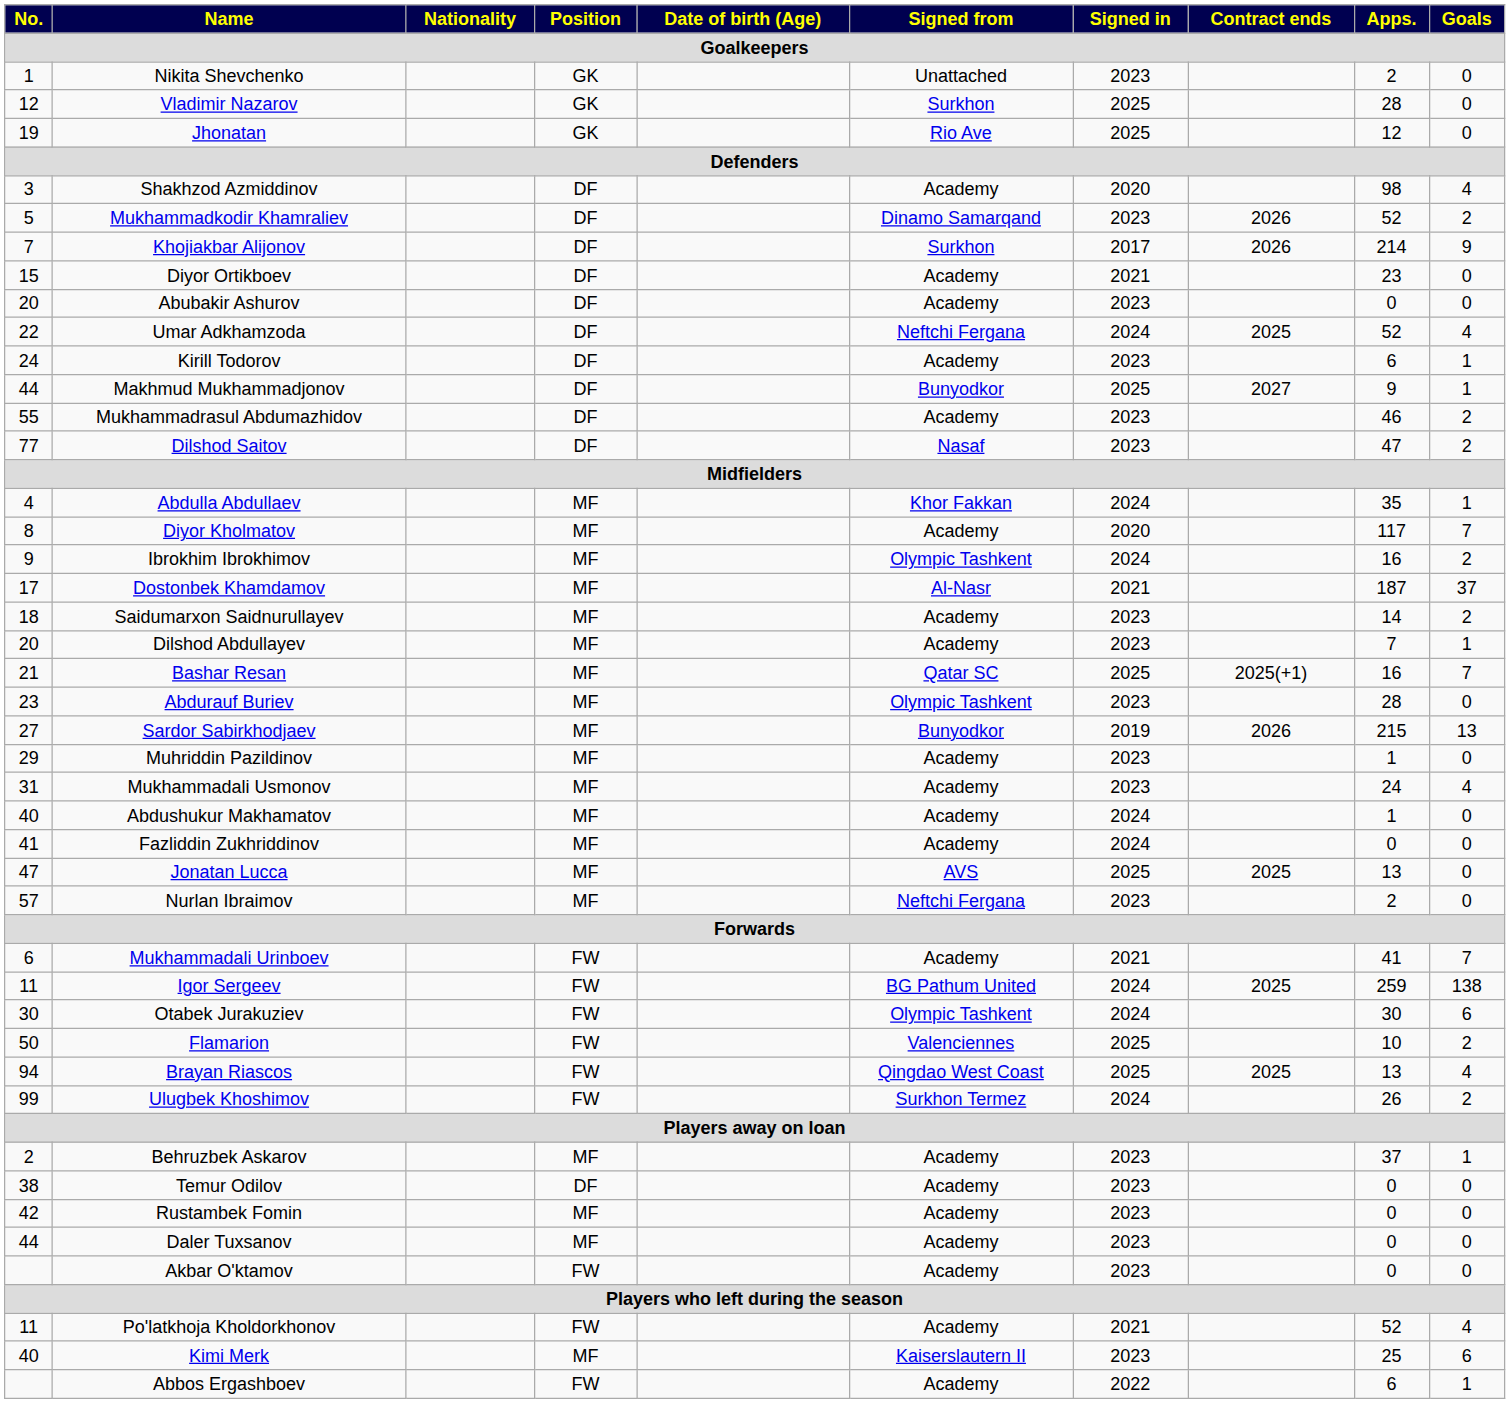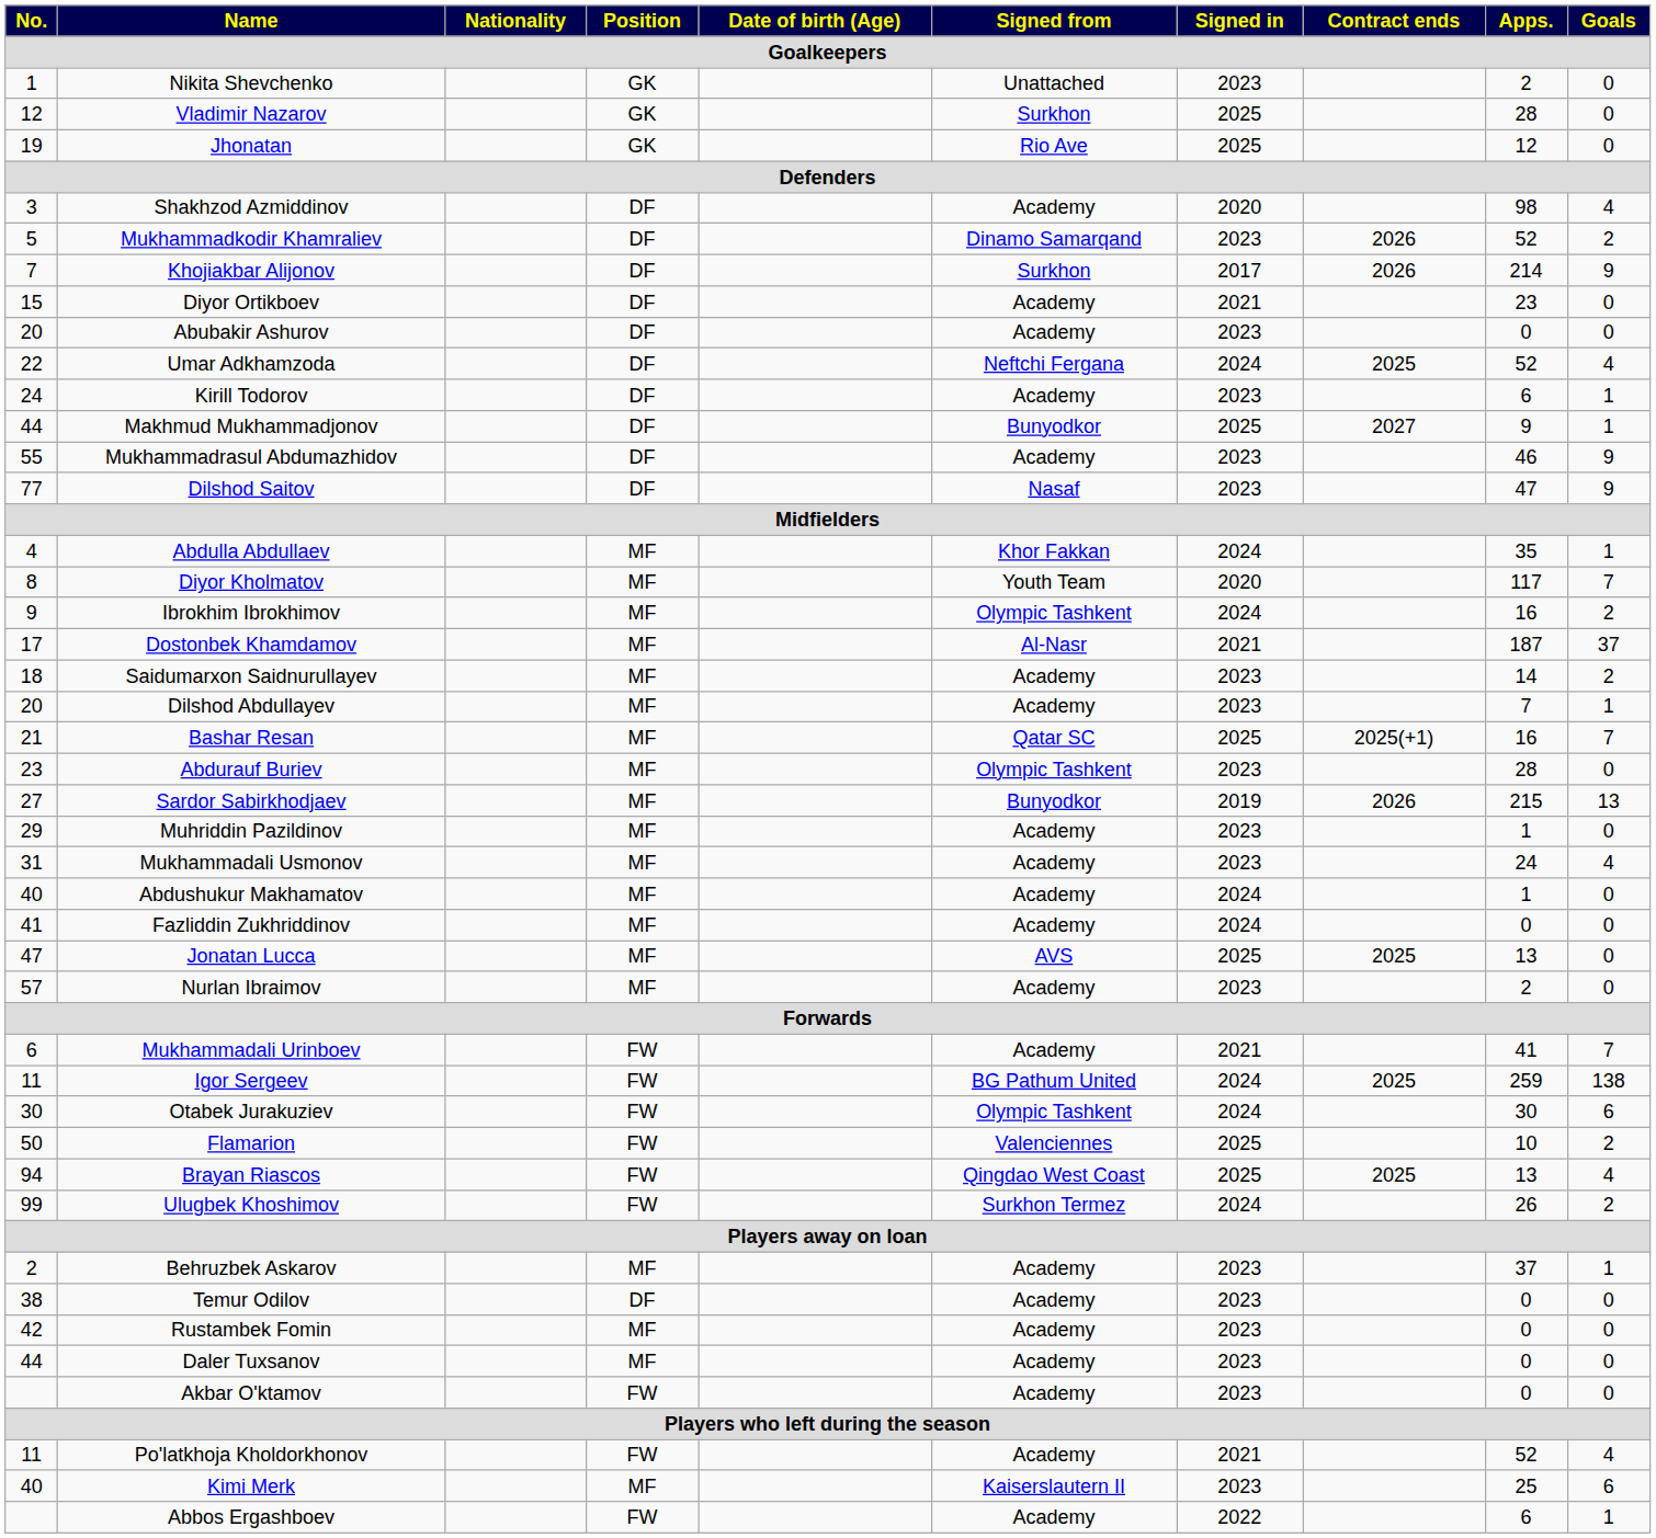 <table class="wikitable" style="text-align:center; font-size:90%; width:95%;">
 <tr>
 <th style="background:#000050; color:yellow; text-align:center;">No.</th>
 <th style="background:#000050; color:yellow; text-align:center;">Name</th>
 <th style="background:#000050; color:yellow; text-align:center;">Nationality</th>
 <th style="background:#000050; color:yellow; text-align:center;">Position</th>
 <th style="background:#000050; color:yellow; text-align:center;">Date of birth (Age)</th>
 <th style="background:#000050; color:yellow; text-align:center;">Signed from</th>
 <th style="background:#000050; color:yellow; text-align:center;">Signed in</th>
 <th style="background:#000050; color:yellow; text-align:center;">Contract ends</th>
 <th style="background:#000050; color:yellow; text-align:center;">Apps.</th>
 <th style="background:#000050; color:yellow; text-align:center;">Goals</th>
 </tr>
 <tr>
 <th colspan="11" style="background:#dcdcdc; text-align:center;">Goalkeepers</th>
 </tr>
 <tr>
 <td>1</td>
 <td>Nikita Shevchenko</td>
 <td></td>
 <td>GK</td>
 <td></td>
 <td>Unattached</td>
 <td>2023</td>
 <td></td>
 <td>2</td>
 <td>0</td>
 </tr>
 <tr>
 <td>12</td>
 <td><a href='#'>Vladimir Nazarov</a></td>
 <td></td>
 <td>GK</td>
 <td></td>
 <td><a href='#'>Surkhon</a></td>
 <td>2025</td>
 <td></td>
 <td>28</td>
 <td>0</td>
 </tr>
 <tr>
 <td>19</td>
 <td><a href='#'>Jhonatan</a></td>
 <td></td>
 <td>GK</td>
 <td></td>
 <td><a href='#'>Rio Ave</a></td>
 <td>2025</td>
 <td></td>
 <td>12</td>
 <td>0</td>
 </tr>
 <tr>
 <th colspan="11" style="background:#dcdcdc; text-align:center;">Defenders</th>
 </tr>
 <tr>
 <td>3</td>
 <td>Shakhzod Azmiddinov</td>
 <td></td>
 <td>DF</td>
 <td></td>
 <td>Academy</td>
 <td>2020</td>
 <td></td>
 <td>98</td>
 <td>4</td>
 </tr>
 <tr>
 <td>5</td>
 <td><a href='#'>Mukhammadkodir Khamraliev</a></td>
 <td></td>
 <td>DF</td>
 <td></td>
 <td><a href='#'>Dinamo Samarqand</a></td>
 <td>2023</td>
 <td>2026</td>
 <td>52</td>
 <td>2</td>
 </tr>
 <tr>
 <td>7</td>
 <td><a href='#'>Khojiakbar Alijonov</a></td>
 <td></td>
 <td>DF</td>
 <td></td>
 <td><a href='#'>Surkhon</a></td>
 <td>2017</td>
 <td>2026</td>
 <td>214</td>
 <td>9</td>
 </tr>
 <tr>
 <td>15</td>
 <td>Diyor Ortikboev</td>
 <td></td>
 <td>DF</td>
 <td></td>
 <td>Academy</td>
 <td>2021</td>
 <td></td>
 <td>23</td>
 <td>0</td>
 </tr>
 <tr>
 <td>20</td>
 <td>Abubakir Ashurov</td>
 <td></td>
 <td>DF</td>
 <td></td>
 <td>Academy</td>
 <td>2023</td>
 <td></td>
 <td>0</td>
 <td>0</td>
 </tr>
 <tr>
 <td>22</td>
 <td>Umar Adkhamzoda</td>
 <td></td>
 <td>DF</td>
 <td></td>
 <td><a href='#'>Neftchi Fergana</a></td>
 <td>2024</td>
 <td>2025</td>
 <td>52</td>
 <td>4</td>
 </tr>
 <tr>
 <td>24</td>
 <td>Kirill Todorov</td>
 <td></td>
 <td>DF</td>
 <td></td>
 <td>Academy</td>
 <td>2023</td>
 <td></td>
 <td>6</td>
 <td>1</td>
 </tr>
 <tr>
 <td>44</td>
 <td>Makhmud Mukhammadjonov</td>
 <td></td>
 <td>DF</td>
 <td></td>
 <td><a href='#'>Bunyodkor</a></td>
 <td>2025</td>
 <td>2027</td>
 <td>9</td>
 <td>1</td>
 </tr>
 <tr>
 <td>55</td>
 <td>Mukhammadrasul Abdumazhidov</td>
 <td></td>
 <td>DF</td>
 <td></td>
 <td>Academy</td>
 <td>2023</td>
 <td></td>
 <td>46</td>
-<td>2</td>
+<td>9</td>
 </tr>
 <tr>
 <td>77</td>
 <td><a href='#'>Dilshod Saitov</a></td>
 <td></td>
 <td>DF</td>
 <td></td>
 <td><a href='#'>Nasaf</a></td>
 <td>2023</td>
 <td></td>
 <td>47</td>
-<td>2</td>
+<td>9</td>
 </tr>
 <tr>
 <th colspan="11"  style="background:#dcdcdc; text-align:center;">Midfielders</th>
 </tr>
 <tr>
 <td>4</td>
 <td><a href='#'>Abdulla Abdullaev</a></td>
 <td></td>
 <td>MF</td>
 <td></td>
 <td><a href='#'>Khor Fakkan</a></td>
 <td>2024</td>
 <td></td>
 <td>35</td>
 <td>1</td>
 </tr>
 <tr>
 <td>8</td>
 <td><a href='#'>Diyor Kholmatov</a></td>
 <td></td>
 <td>MF</td>
 <td></td>
-<td>Academy</td>
+<td>Youth Team</td>
 <td>2020</td>
 <td></td>
 <td>117</td>
 <td>7</td>
 </tr>
 <tr>
 <td>9</td>
 <td>Ibrokhim Ibrokhimov</td>
 <td></td>
 <td>MF</td>
 <td></td>
 <td><a href='#'>Olympic Tashkent</a></td>
 <td>2024</td>
 <td></td>
 <td>16</td>
 <td>2</td>
 </tr>
 <tr>
 <td>17</td>
 <td><a href='#'>Dostonbek Khamdamov</a></td>
 <td></td>
 <td>MF</td>
 <td></td>
 <td><a href='#'>Al-Nasr</a></td>
 <td>2021</td>
 <td></td>
 <td>187</td>
 <td>37</td>
 </tr>
 <tr>
 <td>18</td>
 <td>Saidumarxon Saidnurullayev</td>
 <td></td>
 <td>MF</td>
 <td></td>
 <td>Academy</td>
 <td>2023</td>
 <td></td>
 <td>14</td>
 <td>2</td>
 </tr>
 <tr>
 <td>20</td>
 <td>Dilshod Abdullayev</td>
 <td></td>
 <td>MF</td>
 <td></td>
 <td>Academy</td>
 <td>2023</td>
 <td></td>
 <td>7</td>
 <td>1</td>
 </tr>
 <tr>
 <td>21</td>
 <td><a href='#'>Bashar Resan</a></td>
 <td></td>
 <td>MF</td>
 <td></td>
 <td><a href='#'>Qatar SC</a></td>
 <td>2025</td>
 <td>2025(+1)</td>
 <td>16</td>
 <td>7</td>
 </tr>
 <tr>
 <td>23</td>
 <td><a href='#'>Abdurauf Buriev</a></td>
 <td></td>
 <td>MF</td>
 <td></td>
 <td><a href='#'>Olympic Tashkent</a></td>
 <td>2023</td>
 <td></td>
 <td>28</td>
 <td>0</td>
 </tr>
 <tr>
 <td>27</td>
 <td><a href='#'>Sardor Sabirkhodjaev</a></td>
 <td></td>
 <td>MF</td>
 <td></td>
 <td><a href='#'>Bunyodkor</a></td>
 <td>2019</td>
 <td>2026</td>
 <td>215</td>
 <td>13</td>
 </tr>
 <tr>
 <td>29</td>
 <td>Muhriddin Pazildinov</td>
 <td></td>
 <td>MF</td>
 <td></td>
 <td>Academy</td>
 <td>2023</td>
 <td></td>
 <td>1</td>
 <td>0</td>
 </tr>
 <tr>
 <td>31</td>
 <td>Mukhammadali Usmonov</td>
 <td></td>
 <td>MF</td>
 <td></td>
 <td>Academy</td>
 <td>2023</td>
 <td></td>
 <td>24</td>
 <td>4</td>
 </tr>
 <tr>
 <td>40</td>
 <td>Abdushukur Makhamatov</td>
 <td></td>
 <td>MF</td>
 <td></td>
 <td>Academy</td>
 <td>2024</td>
 <td></td>
 <td>1</td>
 <td>0</td>
 </tr>
 <tr>
 <td>41</td>
 <td>Fazliddin Zukhriddinov</td>
 <td></td>
 <td>MF</td>
 <td></td>
 <td>Academy</td>
 <td>2024</td>
 <td></td>
 <td>0</td>
 <td>0</td>
 </tr>
 <tr>
 <td>47</td>
 <td><a href='#'>Jonatan Lucca</a></td>
 <td></td>
 <td>MF</td>
 <td></td>
 <td><a href='#'>AVS</a></td>
 <td>2025</td>
 <td>2025</td>
 <td>13</td>
 <td>0</td>
 </tr>
 <tr>
 <td>57</td>
 <td>Nurlan Ibraimov</td>
 <td></td>
 <td>MF</td>
 <td></td>
-<td><a href='#'>Neftchi Fergana</a></td>
+<td>Academy</td>
 <td>2023</td>
 <td></td>
 <td>2</td>
 <td>0</td>
 </tr>
 <tr>
 <th colspan="11" style="background:#dcdcdc; text-align:center;">Forwards</th>
 </tr>
 <tr>
 <td>6</td>
 <td><a href='#'>Mukhammadali Urinboev</a></td>
 <td></td>
 <td>FW</td>
 <td></td>
 <td>Academy</td>
 <td>2021</td>
 <td></td>
 <td>41</td>
 <td>7</td>
 </tr>
 <tr>
 <td>11</td>
 <td><a href='#'>Igor Sergeev</a></td>
 <td></td>
 <td>FW</td>
 <td></td>
 <td><a href='#'>BG Pathum United</a></td>
 <td>2024</td>
 <td>2025</td>
 <td>259</td>
 <td>138</td>
 </tr>
 <tr>
 <td>30</td>
 <td>Otabek Jurakuziev</td>
 <td></td>
 <td>FW</td>
 <td></td>
 <td><a href='#'>Olympic Tashkent</a></td>
 <td>2024</td>
 <td></td>
 <td>30</td>
 <td>6</td>
 </tr>
 <tr>
 <td>50</td>
 <td><a href='#'>Flamarion</a></td>
 <td></td>
 <td>FW</td>
 <td></td>
 <td><a href='#'>Valenciennes</a></td>
 <td>2025</td>
 <td></td>
 <td>10</td>
 <td>2</td>
 </tr>
 <tr>
 <td>94</td>
 <td><a href='#'>Brayan Riascos</a></td>
 <td></td>
 <td>FW</td>
 <td></td>
 <td><a href='#'>Qingdao West Coast</a></td>
 <td>2025</td>
 <td>2025</td>
 <td>13</td>
 <td>4</td>
 </tr>
 <tr>
 <td>99</td>
 <td><a href='#'>Ulugbek Khoshimov</a></td>
 <td></td>
 <td>FW</td>
 <td></td>
 <td><a href='#'>Surkhon Termez</a></td>
 <td>2024</td>
 <td></td>
 <td>26</td>
 <td>2</td>
 </tr>
 <tr>
 <th colspan="11" style="background:#dcdcdc; text-align:center;">Players away on loan</th>
 </tr>
 <tr>
 <td>2</td>
 <td>Behruzbek Askarov</td>
 <td></td>
 <td>MF</td>
 <td></td>
 <td>Academy</td>
 <td>2023</td>
 <td></td>
 <td>37</td>
 <td>1</td>
 </tr>
 <tr>
 <td>38</td>
 <td>Temur Odilov</td>
 <td></td>
 <td>DF</td>
 <td></td>
 <td>Academy</td>
 <td>2023</td>
 <td></td>
 <td>0</td>
 <td>0</td>
 </tr>
 <tr>
 <td>42</td>
 <td>Rustambek Fomin</td>
 <td></td>
 <td>MF</td>
 <td></td>
 <td>Academy</td>
 <td>2023</td>
 <td></td>
 <td>0</td>
 <td>0</td>
 </tr>
 <tr>
 <td>44</td>
 <td>Daler Tuxsanov</td>
 <td></td>
 <td>MF</td>
 <td></td>
 <td>Academy</td>
 <td>2023</td>
 <td></td>
 <td>0</td>
 <td>0</td>
 </tr>
 <tr>
 <td></td>
 <td>Akbar O'ktamov</td>
 <td></td>
 <td>FW</td>
 <td></td>
 <td>Academy</td>
 <td>2023</td>
 <td></td>
 <td>0</td>
 <td>0</td>
 </tr>
 <tr>
 <th colspan="11" style="background:#dcdcdc; text-align:center;">Players who left during the season</th>
 </tr>
 <tr>
 <td>11</td>
 <td>Po'latkhoja Kholdorkhonov</td>
 <td></td>
 <td>FW</td>
 <td></td>
 <td>Academy</td>
 <td>2021</td>
 <td></td>
 <td>52</td>
 <td>4</td>
 </tr>
 <tr>
 <td>40</td>
 <td><a href='#'>Kimi Merk</a></td>
 <td></td>
 <td>MF</td>
 <td></td>
 <td><a href='#'>Kaiserslautern II</a></td>
 <td>2023</td>
 <td></td>
 <td>25</td>
 <td>6</td>
 </tr>
 <tr>
 <td></td>
 <td>Abbos Ergashboev</td>
 <td></td>
 <td>FW</td>
 <td></td>
 <td>Academy</td>
 <td>2022</td>
 <td></td>
 <td>6</td>
 <td>1</td>
 </tr>
 </table>
